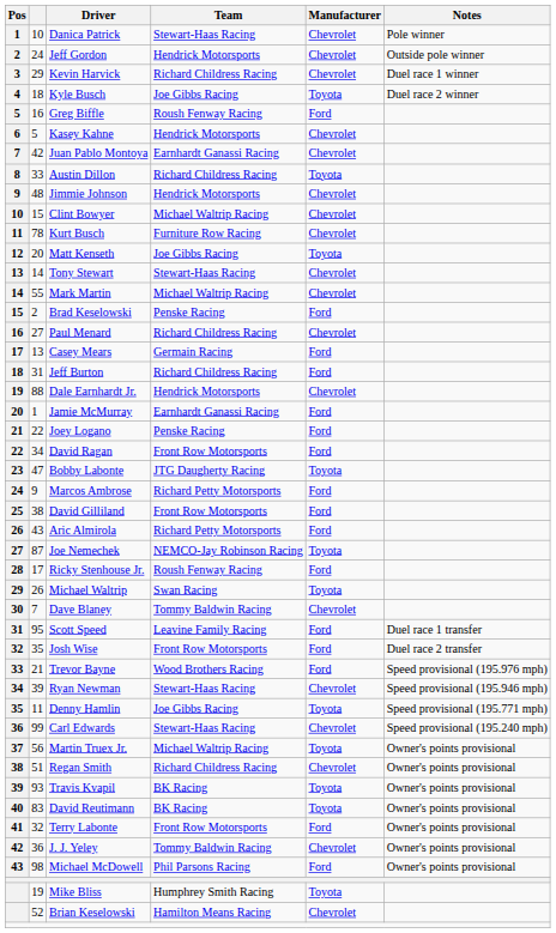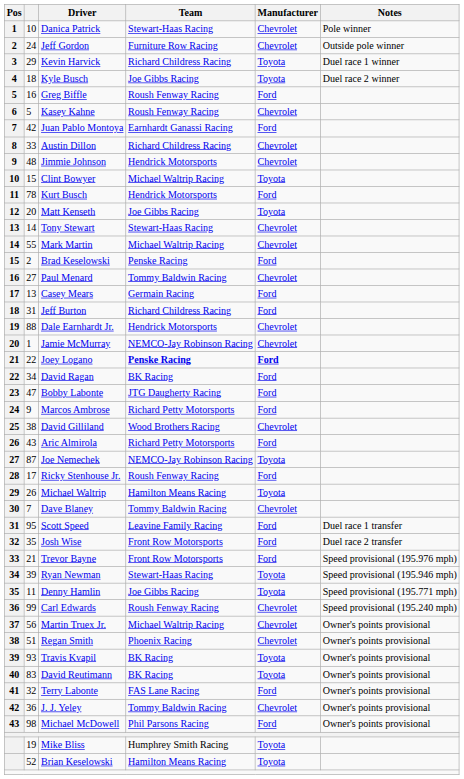 <table class="wikitable" style="font-size:95%">
 <tr>
 <th>Pos</th>
 <th></th>
 <th>Driver</th>
 <th>Team</th>
 <th>Manufacturer</th>
 <th>Notes</th>
 </tr>
 <tr>
 <th>1</th>
 <td>10</td>
 <td><a href='#'>Danica Patrick</a></td>
 <td><a href='#'>Stewart-Haas Racing</a></td>
 <td><a href='#'>Chevrolet</a></td>
 <td>Pole winner</td>
 </tr>
 <tr>
 <th>2</th>
 <td>24</td>
 <td><a href='#'>Jeff Gordon</a></td>
-<td><a href='#'>Hendrick Motorsports</a></td>
+<td><a href='#'>Furniture Row Racing</a></td>
 <td><a href='#'>Chevrolet</a></td>
 <td>Outside pole winner</td>
 </tr>
 <tr>
 <th>3</th>
 <td>29</td>
 <td><a href='#'>Kevin Harvick</a></td>
 <td><a href='#'>Richard Childress Racing</a></td>
-<td><a href='#'>Chevrolet</a></td>
+<td><a href='#'>Toyota</a></td>
 <td>Duel race 1 winner</td>
 </tr>
 <tr>
 <th>4</th>
 <td>18</td>
 <td><a href='#'>Kyle Busch</a></td>
 <td><a href='#'>Joe Gibbs Racing</a></td>
 <td><a href='#'>Toyota</a></td>
 <td>Duel race 2 winner</td>
 </tr>
 <tr>
 <th>5</th>
 <td>16</td>
 <td><a href='#'>Greg Biffle</a></td>
 <td><a href='#'>Roush Fenway Racing</a></td>
 <td><a href='#'>Ford</a></td>
 <td></td>
 </tr>
 <tr>
 <th>6</th>
 <td>5</td>
 <td><a href='#'>Kasey Kahne</a></td>
-<td><a href='#'>Hendrick Motorsports</a></td>
+<td><a href='#'>Roush Fenway Racing</a></td>
 <td><a href='#'>Chevrolet</a></td>
 <td></td>
 </tr>
 <tr>
 <th>7</th>
 <td>42</td>
 <td><a href='#'>Juan Pablo Montoya</a></td>
 <td><a href='#'>Earnhardt Ganassi Racing</a></td>
-<td><a href='#'>Chevrolet</a></td>
+<td><a href='#'>Ford</a></td>
 <td></td>
 </tr>
 <tr>
 <th>8</th>
 <td>33</td>
 <td><a href='#'>Austin Dillon</a></td>
 <td><a href='#'>Richard Childress Racing</a></td>
-<td><a href='#'>Toyota</a></td>
+<td><a href='#'>Chevrolet</a></td>
 <td></td>
 </tr>
 <tr>
 <th>9</th>
 <td>48</td>
 <td><a href='#'>Jimmie Johnson</a></td>
 <td><a href='#'>Hendrick Motorsports</a></td>
 <td><a href='#'>Chevrolet</a></td>
 <td></td>
 </tr>
 <tr>
 <th>10</th>
 <td>15</td>
 <td><a href='#'>Clint Bowyer</a></td>
 <td><a href='#'>Michael Waltrip Racing</a></td>
-<td><a href='#'>Chevrolet</a></td>
+<td><a href='#'>Toyota</a></td>
 <td></td>
 </tr>
 <tr>
 <th>11</th>
 <td>78</td>
 <td><a href='#'>Kurt Busch</a></td>
-<td><a href='#'>Furniture Row Racing</a></td>
-<td><a href='#'>Chevrolet</a></td>
+<td><a href='#'>Hendrick Motorsports</a></td>
+<td><a href='#'>Ford</a></td>
 <td></td>
 </tr>
 <tr>
 <th>12</th>
 <td>20</td>
 <td><a href='#'>Matt Kenseth</a></td>
 <td><a href='#'>Joe Gibbs Racing</a></td>
 <td><a href='#'>Toyota</a></td>
 <td></td>
 </tr>
 <tr>
 <th>13</th>
 <td>14</td>
 <td><a href='#'>Tony Stewart</a></td>
 <td><a href='#'>Stewart-Haas Racing</a></td>
 <td><a href='#'>Chevrolet</a></td>
 <td></td>
 </tr>
 <tr>
 <th>14</th>
 <td>55</td>
 <td><a href='#'>Mark Martin</a></td>
 <td><a href='#'>Michael Waltrip Racing</a></td>
 <td><a href='#'>Chevrolet</a></td>
 <td></td>
 </tr>
 <tr>
 <th>15</th>
 <td>2</td>
 <td><a href='#'>Brad Keselowski</a></td>
 <td><a href='#'>Penske Racing</a></td>
 <td><a href='#'>Ford</a></td>
 <td></td>
 </tr>
 <tr>
 <th>16</th>
 <td>27</td>
 <td><a href='#'>Paul Menard</a></td>
-<td><a href='#'>Richard Childress Racing</a></td>
+<td><a href='#'>Tommy Baldwin Racing</a></td>
 <td><a href='#'>Chevrolet</a></td>
 <td></td>
 </tr>
 <tr>
 <th>17</th>
 <td>13</td>
 <td><a href='#'>Casey Mears</a></td>
 <td><a href='#'>Germain Racing</a></td>
 <td><a href='#'>Ford</a></td>
 <td></td>
 </tr>
 <tr>
 <th>18</th>
 <td>31</td>
 <td><a href='#'>Jeff Burton</a></td>
 <td><a href='#'>Richard Childress Racing</a></td>
 <td><a href='#'>Ford</a></td>
 <td></td>
 </tr>
 <tr>
 <th>19</th>
 <td>88</td>
 <td><a href='#'>Dale Earnhardt Jr.</a></td>
 <td><a href='#'>Hendrick Motorsports</a></td>
 <td><a href='#'>Chevrolet</a></td>
 <td></td>
 </tr>
 <tr>
 <th>20</th>
 <td>1</td>
 <td><a href='#'>Jamie McMurray</a></td>
-<td><a href='#'>Earnhardt Ganassi Racing</a></td>
-<td><a href='#'>Ford</a></td>
+<td><a href='#'>NEMCO-Jay Robinson Racing</a></td>
+<td><a href='#'>Chevrolet</a></td>
 <td></td>
 </tr>
 <tr>
 <th>21</th>
 <td>22</td>
 <td><a href='#'>Joey Logano</a></td>
-<td><a href='#'>Penske Racing</a></td>
-<td><a href='#'>Ford</a></td>
+<td><strong><a href='#'>Penske Racing</a></strong></td>
+<td><strong><a href='#'>Ford</a></strong></td>
 <td></td>
 </tr>
 <tr>
 <th>22</th>
 <td>34</td>
 <td><a href='#'>David Ragan</a></td>
-<td><a href='#'>Front Row Motorsports</a></td>
+<td><a href='#'>BK Racing</a></td>
 <td><a href='#'>Ford</a></td>
 <td></td>
 </tr>
 <tr>
 <th>23</th>
 <td>47</td>
 <td><a href='#'>Bobby Labonte</a></td>
 <td><a href='#'>JTG Daugherty Racing</a></td>
-<td><a href='#'>Toyota</a></td>
+<td><a href='#'>Ford</a></td>
 <td></td>
 </tr>
 <tr>
 <th>24</th>
 <td>9</td>
 <td><a href='#'>Marcos Ambrose</a></td>
 <td><a href='#'>Richard Petty Motorsports</a></td>
 <td><a href='#'>Ford</a></td>
 <td></td>
 </tr>
 <tr>
 <th>25</th>
 <td>38</td>
 <td><a href='#'>David Gilliland</a></td>
-<td><a href='#'>Front Row Motorsports</a></td>
-<td><a href='#'>Ford</a></td>
+<td><a href='#'>Wood Brothers Racing</a></td>
+<td><a href='#'>Chevrolet</a></td>
 <td></td>
 </tr>
 <tr>
 <th>26</th>
 <td>43</td>
 <td><a href='#'>Aric Almirola</a></td>
 <td><a href='#'>Richard Petty Motorsports</a></td>
 <td><a href='#'>Ford</a></td>
 <td></td>
 </tr>
 <tr>
 <th>27</th>
 <td>87</td>
 <td><a href='#'>Joe Nemechek</a></td>
 <td><a href='#'>NEMCO-Jay Robinson Racing</a></td>
 <td><a href='#'>Toyota</a></td>
 <td></td>
 </tr>
 <tr>
 <th>28</th>
 <td>17</td>
 <td><a href='#'>Ricky Stenhouse Jr.</a></td>
 <td><a href='#'>Roush Fenway Racing</a></td>
 <td><a href='#'>Ford</a></td>
 <td></td>
 </tr>
 <tr>
 <th>29</th>
 <td>26</td>
 <td><a href='#'>Michael Waltrip</a></td>
-<td><a href='#'>Swan Racing</a></td>
+<td><a href='#'>Hamilton Means Racing</a></td>
 <td><a href='#'>Toyota</a></td>
 <td></td>
 </tr>
 <tr>
 <th>30</th>
 <td>7</td>
 <td><a href='#'>Dave Blaney</a></td>
 <td><a href='#'>Tommy Baldwin Racing</a></td>
 <td><a href='#'>Chevrolet</a></td>
 <td></td>
 </tr>
 <tr>
 <th>31</th>
 <td>95</td>
 <td><a href='#'>Scott Speed</a></td>
 <td><a href='#'>Leavine Family Racing</a></td>
 <td><a href='#'>Ford</a></td>
 <td>Duel race 1 transfer</td>
 </tr>
 <tr>
 <th>32</th>
 <td>35</td>
 <td><a href='#'>Josh Wise</a></td>
 <td><a href='#'>Front Row Motorsports</a></td>
 <td><a href='#'>Ford</a></td>
 <td>Duel race 2 transfer</td>
 </tr>
 <tr>
 <th>33</th>
 <td>21</td>
 <td><a href='#'>Trevor Bayne</a></td>
-<td><a href='#'>Wood Brothers Racing</a></td>
+<td><a href='#'>Front Row Motorsports</a></td>
 <td><a href='#'>Ford</a></td>
 <td>Speed provisional (195.976 mph)</td>
 </tr>
 <tr>
 <th>34</th>
 <td>39</td>
 <td><a href='#'>Ryan Newman</a></td>
 <td><a href='#'>Stewart-Haas Racing</a></td>
-<td><a href='#'>Chevrolet</a></td>
+<td><a href='#'>Toyota</a></td>
 <td>Speed provisional (195.946 mph)</td>
 </tr>
 <tr>
 <th>35</th>
 <td>11</td>
 <td><a href='#'>Denny Hamlin</a></td>
 <td><a href='#'>Joe Gibbs Racing</a></td>
 <td><a href='#'>Toyota</a></td>
 <td>Speed provisional (195.771 mph)</td>
 </tr>
 <tr>
 <th>36</th>
 <td>99</td>
 <td><a href='#'>Carl Edwards</a></td>
-<td><a href='#'>Stewart-Haas Racing</a></td>
+<td><a href='#'>Roush Fenway Racing</a></td>
 <td><a href='#'>Chevrolet</a></td>
 <td>Speed provisional (195.240 mph)</td>
 </tr>
 <tr>
 <th>37</th>
 <td>56</td>
 <td><a href='#'>Martin Truex Jr.</a></td>
 <td><a href='#'>Michael Waltrip Racing</a></td>
-<td><a href='#'>Toyota</a></td>
+<td><a href='#'>Chevrolet</a></td>
 <td>Owner's points provisional</td>
 </tr>
 <tr>
 <th>38</th>
 <td>51</td>
 <td><a href='#'>Regan Smith</a></td>
-<td><a href='#'>Richard Childress Racing</a></td>
+<td><a href='#'>Phoenix Racing</a></td>
 <td><a href='#'>Chevrolet</a></td>
 <td>Owner's points provisional</td>
 </tr>
 <tr>
 <th>39</th>
 <td>93</td>
 <td><a href='#'>Travis Kvapil</a></td>
 <td><a href='#'>BK Racing</a></td>
 <td><a href='#'>Toyota</a></td>
 <td>Owner's points provisional</td>
 </tr>
 <tr>
 <th>40</th>
 <td>83</td>
 <td><a href='#'>David Reutimann</a></td>
 <td><a href='#'>BK Racing</a></td>
 <td><a href='#'>Toyota</a></td>
 <td>Owner's points provisional</td>
 </tr>
 <tr>
 <th>41</th>
 <td>32</td>
 <td><a href='#'>Terry Labonte</a></td>
-<td><a href='#'>Front Row Motorsports</a></td>
+<td><a href='#'>FAS Lane Racing</a></td>
 <td><a href='#'>Ford</a></td>
 <td>Owner's points provisional</td>
 </tr>
 <tr>
 <th>42</th>
 <td>36</td>
 <td><a href='#'>J. J. Yeley</a></td>
 <td><a href='#'>Tommy Baldwin Racing</a></td>
 <td><a href='#'>Chevrolet</a></td>
 <td>Owner's points provisional</td>
 </tr>
 <tr>
 <th>43</th>
 <td>98</td>
 <td><a href='#'>Michael McDowell</a></td>
 <td><a href='#'>Phil Parsons Racing</a></td>
 <td><a href='#'>Ford</a></td>
 <td>Owner's points provisional</td>
 </tr>
 <tr>
 <th colspan="8"></th>
 </tr>
 <tr>
 <th></th>
 <td>19</td>
 <td><a href='#'>Mike Bliss</a></td>
 <td>Humphrey Smith Racing</td>
 <td><a href='#'>Toyota</a></td>
 <td></td>
 </tr>
 <tr>
 <th></th>
 <td>52</td>
 <td><a href='#'>Brian Keselowski</a></td>
 <td><a href='#'>Hamilton Means Racing</a></td>
-<td><a href='#'>Chevrolet</a></td>
+<td><a href='#'>Toyota</a></td>
 <td></td>
 </tr>
 <tr>
 <td colspan="8"></td>
 </tr>
 </table>
